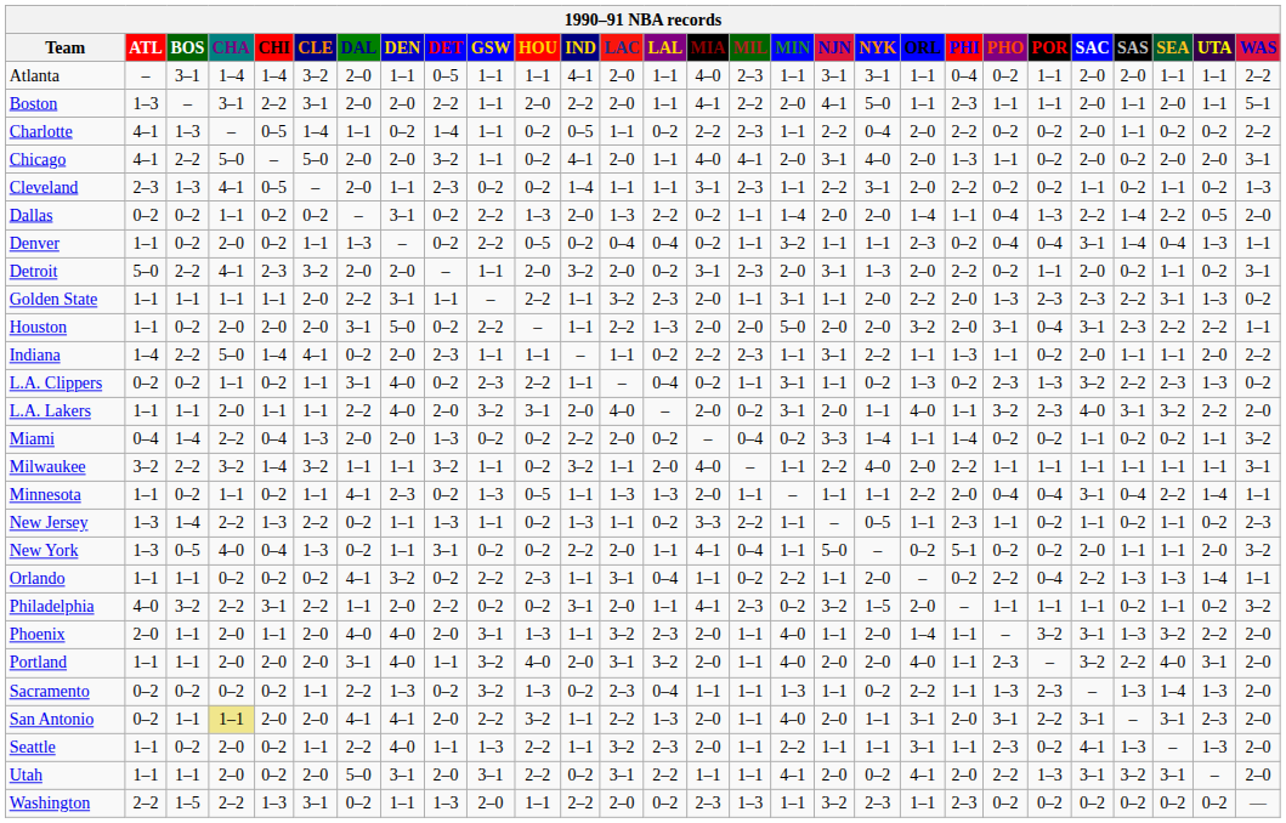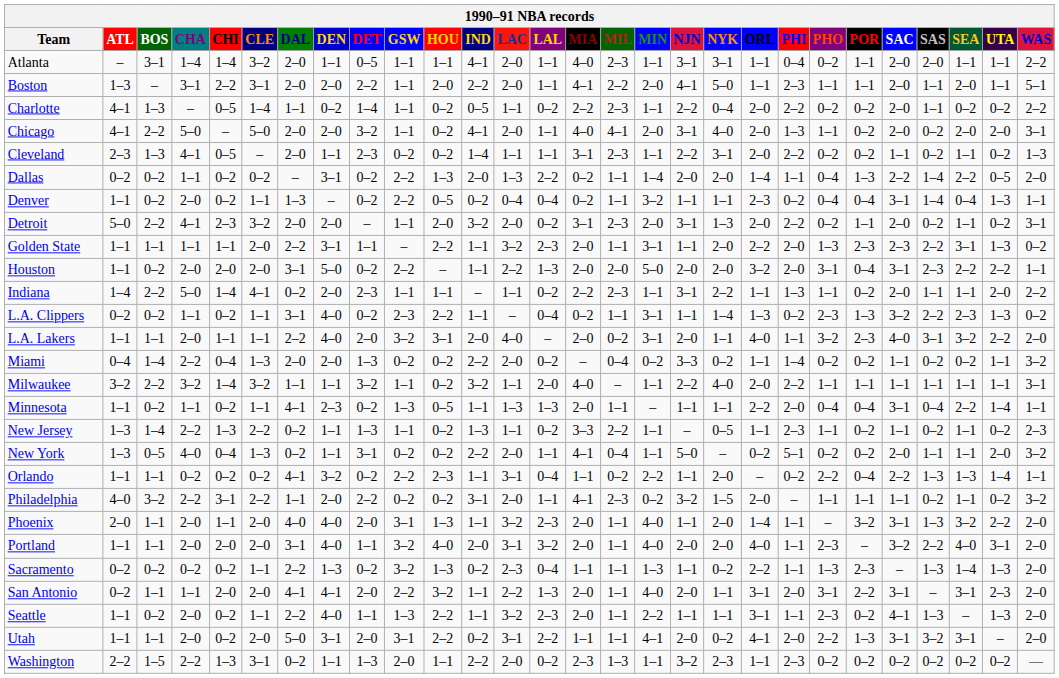 <table class="wikitable" style="font-size:95%; text-align:center;">
 <tr>
 <th colspan=28>1990–91 NBA records</th>
 </tr>
 <tr>
 <th width=100>Team</th>
 <th style="background:#FF0000;color:#FFFFFF;width=35">ATL</th>
 <th style="background:#006400;color:#FFFFFF;width=35">BOS</th>
 <th style="background:#008080;color:#800080;width=35">CHA</th>
 <th style="background:#FF0000;color:#000000;width=35">CHI</th>
 <th style="background:#000080;color:#FF8C00;width=35">CLE</th>
 <th style="background:#008000;color:#00008B;width=35">DAL</th>
 <th style="background:#0000CD;color:#FFD700;width=35">DEN</th>
 <th style="background:#0000FF;color:#FF0000;width=35">DET</th>
 <th style="background:#0000FF;color:#FFD700;width=35">GSW</th>
 <th style="background:#FF0000;color:#FFD700;width=35">HOU</th>
 <th style="background:#000080;color:#FFD700;width=35">IND</th>
 <th style="background:#F9160D;color:#1A2E8B;width=35">LAC</th>
 <th style="background:#800080;color:#FFD700;width=35">LAL</th>
 <th style="background:#000000;color:#8B0000;width=35">MIA</th>
 <th style="background:#006400;color:#B22222;width=35">MIL</th>
 <th style="background:#0000FF;color:#228B22;width=35">MIN</th>
 <th style="background:#DC143C;color:#0000CD;width=35">NJN</th>
 <th style="background:#0000FF;color:#FF8C00;width=35">NYK</th>
 <th style="background:#0000FF;color:#000000;width=35">ORL</th>
 <th style="background:#FF0000;color:#0000FF;width=35">PHI</th>
 <th style="background:#800080;color:#FF4500;width=35">PHO</th>
 <th style="background:#000000;color:#FF0000;width=35">POR</th>
 <th style="background:#0000FF;color:#FFFFFF;width=35">SAC</th>
 <th style="background:#000000;color:#C0C0C0;width=35">SAS</th>
 <th style="background:#005831;color:#FFC322;width=35">SEA</th>
 <th style="background:#36004A;color:#FFFF00;width=35">UTA</th>
 <th style="background:#DC143C;color:#0000CD;width=35">WAS</th>
 </tr>
 <tr>
 <td style="text-align:left;">Atlanta</td>
 <td>–</td>
 <td>3–1</td>
 <td>1–4</td>
 <td>1–4</td>
 <td>3–2</td>
 <td>2–0</td>
 <td>1–1</td>
 <td>0–5</td>
 <td>1–1</td>
 <td>1–1</td>
 <td>4–1</td>
 <td>2–0</td>
 <td>1–1</td>
 <td>4–0</td>
 <td>2–3</td>
 <td>1–1</td>
 <td>3–1</td>
 <td>3–1</td>
 <td>1–1</td>
 <td>0–4</td>
 <td>0–2</td>
 <td>1–1</td>
 <td>2–0</td>
 <td>2–0</td>
 <td>1–1</td>
 <td>1–1</td>
 <td>2–2</td>
 </tr>
 <tr>
 <td style="text-align:left;"><a href='#'>Boston</a></td>
 <td>1–3</td>
 <td>–</td>
 <td>3–1</td>
 <td>2–2</td>
 <td>3–1</td>
 <td>2–0</td>
 <td>2–0</td>
 <td>2–2</td>
 <td>1–1</td>
 <td>2–0</td>
 <td>2–2</td>
 <td>2–0</td>
 <td>1–1</td>
 <td>4–1</td>
 <td>2–2</td>
 <td>2–0</td>
 <td>4–1</td>
 <td>5–0</td>
 <td>1–1</td>
 <td>2–3</td>
 <td>1–1</td>
 <td>1–1</td>
 <td>2–0</td>
 <td>1–1</td>
 <td>2–0</td>
 <td>1–1</td>
 <td>5–1</td>
 </tr>
 <tr>
 <td style="text-align:left;"><a href='#'>Charlotte</a></td>
 <td>4–1</td>
 <td>1–3</td>
 <td>–</td>
 <td>0–5</td>
 <td>1–4</td>
 <td>1–1</td>
 <td>0–2</td>
 <td>1–4</td>
 <td>1–1</td>
 <td>0–2</td>
 <td>0–5</td>
 <td>1–1</td>
 <td>0–2</td>
 <td>2–2</td>
 <td>2–3</td>
 <td>1–1</td>
 <td>2–2</td>
 <td>0–4</td>
 <td>2–0</td>
 <td>2–2</td>
 <td>0–2</td>
 <td>0–2</td>
 <td>2–0</td>
 <td>1–1</td>
 <td>0–2</td>
 <td>0–2</td>
 <td>2–2</td>
 </tr>
 <tr>
 <td style="text-align:left;"><a href='#'>Chicago</a></td>
 <td>4–1</td>
 <td>2–2</td>
 <td>5–0</td>
 <td>–</td>
 <td>5–0</td>
 <td>2–0</td>
 <td>2–0</td>
 <td>3–2</td>
 <td>1–1</td>
 <td>0–2</td>
 <td>4–1</td>
 <td>2–0</td>
 <td>1–1</td>
 <td>4–0</td>
 <td>4–1</td>
 <td>2–0</td>
 <td>3–1</td>
 <td>4–0</td>
 <td>2–0</td>
 <td>1–3</td>
 <td>1–1</td>
 <td>0–2</td>
 <td>2–0</td>
 <td>0–2</td>
 <td>2–0</td>
 <td>2–0</td>
 <td>3–1</td>
 </tr>
 <tr>
 <td style="text-align:left;"><a href='#'>Cleveland</a></td>
 <td>2–3</td>
 <td>1–3</td>
 <td>4–1</td>
 <td>0–5</td>
 <td>–</td>
 <td>2–0</td>
 <td>1–1</td>
 <td>2–3</td>
 <td>0–2</td>
 <td>0–2</td>
 <td>1–4</td>
 <td>1–1</td>
 <td>1–1</td>
 <td>3–1</td>
 <td>2–3</td>
 <td>1–1</td>
 <td>2–2</td>
 <td>3–1</td>
 <td>2–0</td>
 <td>2–2</td>
 <td>0–2</td>
 <td>0–2</td>
 <td>1–1</td>
 <td>0–2</td>
 <td>1–1</td>
 <td>0–2</td>
 <td>1–3</td>
 </tr>
 <tr>
 <td style="text-align:left;"><a href='#'>Dallas</a></td>
 <td>0–2</td>
 <td>0–2</td>
 <td>1–1</td>
 <td>0–2</td>
 <td>0–2</td>
 <td>–</td>
 <td>3–1</td>
 <td>0–2</td>
 <td>2–2</td>
 <td>1–3</td>
 <td>2–0</td>
 <td>1–3</td>
 <td>2–2</td>
 <td>0–2</td>
 <td>1–1</td>
 <td>1–4</td>
 <td>2–0</td>
 <td>2–0</td>
 <td>1–4</td>
 <td>1–1</td>
 <td>0–4</td>
 <td>1–3</td>
 <td>2–2</td>
 <td>1–4</td>
 <td>2–2</td>
 <td>0–5</td>
 <td>2–0</td>
 </tr>
 <tr>
 <td style="text-align:left;"><a href='#'>Denver</a></td>
 <td>1–1</td>
 <td>0–2</td>
 <td>2–0</td>
 <td>0–2</td>
 <td>1–1</td>
 <td>1–3</td>
 <td>–</td>
 <td>0–2</td>
 <td>2–2</td>
 <td>0–5</td>
 <td>0–2</td>
 <td>0–4</td>
 <td>0–4</td>
 <td>0–2</td>
 <td>1–1</td>
 <td>3–2</td>
 <td>1–1</td>
 <td>1–1</td>
 <td>2–3</td>
 <td>0–2</td>
 <td>0–4</td>
 <td>0–4</td>
 <td>3–1</td>
 <td>1–4</td>
 <td>0–4</td>
 <td>1–3</td>
 <td>1–1</td>
 </tr>
 <tr>
 <td style="text-align:left;"><a href='#'>Detroit</a></td>
 <td>5–0</td>
 <td>2–2</td>
 <td>4–1</td>
 <td>2–3</td>
 <td>3–2</td>
 <td>2–0</td>
 <td>2–0</td>
 <td>–</td>
 <td>1–1</td>
 <td>2–0</td>
 <td>3–2</td>
 <td>2–0</td>
 <td>0–2</td>
 <td>3–1</td>
 <td>2–3</td>
 <td>2–0</td>
 <td>3–1</td>
 <td>1–3</td>
 <td>2–0</td>
 <td>2–2</td>
 <td>0–2</td>
 <td>1–1</td>
 <td>2–0</td>
 <td>0–2</td>
 <td>1–1</td>
 <td>0–2</td>
 <td>3–1</td>
 </tr>
 <tr>
 <td style="text-align:left;"><a href='#'>Golden State</a></td>
 <td>1–1</td>
 <td>1–1</td>
 <td>1–1</td>
 <td>1–1</td>
 <td>2–0</td>
 <td>2–2</td>
 <td>3–1</td>
 <td>1–1</td>
 <td>–</td>
 <td>2–2</td>
 <td>1–1</td>
 <td>3–2</td>
 <td>2–3</td>
 <td>2–0</td>
 <td>1–1</td>
 <td>3–1</td>
 <td>1–1</td>
 <td>2–0</td>
 <td>2–2</td>
 <td>2–0</td>
 <td>1–3</td>
 <td>2–3</td>
 <td>2–3</td>
 <td>2–2</td>
 <td>3–1</td>
 <td>1–3</td>
 <td>0–2</td>
 </tr>
 <tr>
 <td style="text-align:left;"><a href='#'>Houston</a></td>
 <td>1–1</td>
 <td>0–2</td>
 <td>2–0</td>
 <td>2–0</td>
 <td>2–0</td>
 <td>3–1</td>
 <td>5–0</td>
 <td>0–2</td>
 <td>2–2</td>
 <td>–</td>
 <td>1–1</td>
 <td>2–2</td>
 <td>1–3</td>
 <td>2–0</td>
 <td>2–0</td>
 <td>5–0</td>
 <td>2–0</td>
 <td>2–0</td>
 <td>3–2</td>
 <td>2–0</td>
 <td>3–1</td>
 <td>0–4</td>
 <td>3–1</td>
 <td>2–3</td>
 <td>2–2</td>
 <td>2–2</td>
 <td>1–1</td>
 </tr>
 <tr>
 <td style="text-align:left;"><a href='#'>Indiana</a></td>
 <td>1–4</td>
 <td>2–2</td>
 <td>5–0</td>
 <td>1–4</td>
 <td>4–1</td>
 <td>0–2</td>
 <td>2–0</td>
 <td>2–3</td>
 <td>1–1</td>
 <td>1–1</td>
 <td>–</td>
 <td>1–1</td>
 <td>0–2</td>
 <td>2–2</td>
 <td>2–3</td>
 <td>1–1</td>
 <td>3–1</td>
 <td>2–2</td>
 <td>1–1</td>
 <td>1–3</td>
 <td>1–1</td>
 <td>0–2</td>
 <td>2–0</td>
 <td>1–1</td>
 <td>1–1</td>
 <td>2–0</td>
 <td>2–2</td>
 </tr>
 <tr>
 <td style="text-align:left;"><a href='#'>L.A. Clippers</a></td>
 <td>0–2</td>
 <td>0–2</td>
 <td>1–1</td>
 <td>0–2</td>
 <td>1–1</td>
 <td>3–1</td>
 <td>4–0</td>
 <td>0–2</td>
 <td>2–3</td>
 <td>2–2</td>
 <td>1–1</td>
 <td>–</td>
 <td>0–4</td>
 <td>0–2</td>
 <td>1–1</td>
 <td>3–1</td>
 <td>1–1</td>
-<td>0–2</td>
+<td>1–4</td>
 <td>1–3</td>
 <td>0–2</td>
 <td>2–3</td>
 <td>1–3</td>
 <td>3–2</td>
 <td>2–2</td>
 <td>2–3</td>
 <td>1–3</td>
 <td>0–2</td>
 </tr>
 <tr>
 <td style="text-align:left;"><a href='#'>L.A. Lakers</a></td>
 <td>1–1</td>
 <td>1–1</td>
 <td>2–0</td>
 <td>1–1</td>
 <td>1–1</td>
 <td>2–2</td>
 <td>4–0</td>
 <td>2–0</td>
 <td>3–2</td>
 <td>3–1</td>
 <td>2–0</td>
 <td>4–0</td>
 <td>–</td>
 <td>2–0</td>
 <td>0–2</td>
 <td>3–1</td>
 <td>2–0</td>
 <td>1–1</td>
 <td>4–0</td>
 <td>1–1</td>
 <td>3–2</td>
 <td>2–3</td>
 <td>4–0</td>
 <td>3–1</td>
 <td>3–2</td>
 <td>2–2</td>
 <td>2–0</td>
 </tr>
 <tr>
 <td style="text-align:left;"><a href='#'>Miami</a></td>
 <td>0–4</td>
 <td>1–4</td>
 <td>2–2</td>
 <td>0–4</td>
 <td>1–3</td>
 <td>2–0</td>
 <td>2–0</td>
 <td>1–3</td>
 <td>0–2</td>
 <td>0–2</td>
 <td>2–2</td>
 <td>2–0</td>
 <td>0–2</td>
 <td>–</td>
 <td>0–4</td>
 <td>0–2</td>
 <td>3–3</td>
-<td>1–4</td>
+<td>0–2</td>
 <td>1–1</td>
 <td>1–4</td>
 <td>0–2</td>
 <td>0–2</td>
 <td>1–1</td>
 <td>0–2</td>
 <td>0–2</td>
 <td>1–1</td>
 <td>3–2</td>
 </tr>
 <tr>
 <td style="text-align:left;"><a href='#'>Milwaukee</a></td>
 <td>3–2</td>
 <td>2–2</td>
 <td>3–2</td>
 <td>1–4</td>
 <td>3–2</td>
 <td>1–1</td>
 <td>1–1</td>
 <td>3–2</td>
 <td>1–1</td>
 <td>0–2</td>
 <td>3–2</td>
 <td>1–1</td>
 <td>2–0</td>
 <td>4–0</td>
 <td>–</td>
 <td>1–1</td>
 <td>2–2</td>
 <td>4–0</td>
 <td>2–0</td>
 <td>2–2</td>
 <td>1–1</td>
 <td>1–1</td>
 <td>1–1</td>
 <td>1–1</td>
 <td>1–1</td>
 <td>1–1</td>
 <td>3–1</td>
 </tr>
 <tr>
 <td style="text-align:left;"><a href='#'>Minnesota</a></td>
 <td>1–1</td>
 <td>0–2</td>
 <td>1–1</td>
 <td>0–2</td>
 <td>1–1</td>
 <td>4–1</td>
 <td>2–3</td>
 <td>0–2</td>
 <td>1–3</td>
 <td>0–5</td>
 <td>1–1</td>
 <td>1–3</td>
 <td>1–3</td>
 <td>2–0</td>
 <td>1–1</td>
 <td>–</td>
 <td>1–1</td>
 <td>1–1</td>
 <td>2–2</td>
 <td>2–0</td>
 <td>0–4</td>
 <td>0–4</td>
 <td>3–1</td>
 <td>0–4</td>
 <td>2–2</td>
 <td>1–4</td>
 <td>1–1</td>
 </tr>
 <tr>
 <td style="text-align:left;"><a href='#'>New Jersey</a></td>
 <td>1–3</td>
 <td>1–4</td>
 <td>2–2</td>
 <td>1–3</td>
 <td>2–2</td>
 <td>0–2</td>
 <td>1–1</td>
 <td>1–3</td>
 <td>1–1</td>
 <td>0–2</td>
 <td>1–3</td>
 <td>1–1</td>
 <td>0–2</td>
 <td>3–3</td>
 <td>2–2</td>
 <td>1–1</td>
 <td>–</td>
 <td>0–5</td>
 <td>1–1</td>
 <td>2–3</td>
 <td>1–1</td>
 <td>0–2</td>
 <td>1–1</td>
 <td>0–2</td>
 <td>1–1</td>
 <td>0–2</td>
 <td>2–3</td>
 </tr>
 <tr>
 <td style="text-align:left;"><a href='#'>New York</a></td>
 <td>1–3</td>
 <td>0–5</td>
 <td>4–0</td>
 <td>0–4</td>
 <td>1–3</td>
 <td>0–2</td>
 <td>1–1</td>
 <td>3–1</td>
 <td>0–2</td>
 <td>0–2</td>
 <td>2–2</td>
 <td>2–0</td>
 <td>1–1</td>
 <td>4–1</td>
 <td>0–4</td>
 <td>1–1</td>
 <td>5–0</td>
 <td>–</td>
 <td>0–2</td>
 <td>5–1</td>
 <td>0–2</td>
 <td>0–2</td>
 <td>2–0</td>
 <td>1–1</td>
 <td>1–1</td>
 <td>2–0</td>
 <td>3–2</td>
 </tr>
 <tr>
 <td style="text-align:left;"><a href='#'>Orlando</a></td>
 <td>1–1</td>
 <td>1–1</td>
 <td>0–2</td>
 <td>0–2</td>
 <td>0–2</td>
 <td>4–1</td>
 <td>3–2</td>
 <td>0–2</td>
 <td>2–2</td>
 <td>2–3</td>
 <td>1–1</td>
 <td>3–1</td>
 <td>0–4</td>
 <td>1–1</td>
 <td>0–2</td>
 <td>2–2</td>
 <td>1–1</td>
 <td>2–0</td>
 <td>–</td>
 <td>0–2</td>
 <td>2–2</td>
 <td>0–4</td>
 <td>2–2</td>
 <td>1–3</td>
 <td>1–3</td>
 <td>1–4</td>
 <td>1–1</td>
 </tr>
 <tr>
 <td style="text-align:left;"><a href='#'>Philadelphia</a></td>
 <td>4–0</td>
 <td>3–2</td>
 <td>2–2</td>
 <td>3–1</td>
 <td>2–2</td>
 <td>1–1</td>
 <td>2–0</td>
 <td>2–2</td>
 <td>0–2</td>
 <td>0–2</td>
 <td>3–1</td>
 <td>2–0</td>
 <td>1–1</td>
 <td>4–1</td>
 <td>2–3</td>
 <td>0–2</td>
 <td>3–2</td>
 <td>1–5</td>
 <td>2–0</td>
 <td>–</td>
 <td>1–1</td>
 <td>1–1</td>
 <td>1–1</td>
 <td>0–2</td>
 <td>1–1</td>
 <td>0–2</td>
 <td>3–2</td>
 </tr>
 <tr>
 <td style="text-align:left;"><a href='#'>Phoenix</a></td>
 <td>2–0</td>
 <td>1–1</td>
 <td>2–0</td>
 <td>1–1</td>
 <td>2–0</td>
 <td>4–0</td>
 <td>4–0</td>
 <td>2–0</td>
 <td>3–1</td>
 <td>1–3</td>
 <td>1–1</td>
 <td>3–2</td>
 <td>2–3</td>
 <td>2–0</td>
 <td>1–1</td>
 <td>4–0</td>
 <td>1–1</td>
 <td>2–0</td>
 <td>1–4</td>
 <td>1–1</td>
 <td>–</td>
 <td>3–2</td>
 <td>3–1</td>
 <td>1–3</td>
 <td>3–2</td>
 <td>2–2</td>
 <td>2–0</td>
 </tr>
 <tr>
 <td style="text-align:left;"><a href='#'>Portland</a></td>
 <td>1–1</td>
 <td>1–1</td>
 <td>2–0</td>
 <td>2–0</td>
 <td>2–0</td>
 <td>3–1</td>
 <td>4–0</td>
 <td>1–1</td>
 <td>3–2</td>
 <td>4–0</td>
 <td>2–0</td>
 <td>3–1</td>
 <td>3–2</td>
 <td>2–0</td>
 <td>1–1</td>
 <td>4–0</td>
 <td>2–0</td>
 <td>2–0</td>
 <td>4–0</td>
 <td>1–1</td>
 <td>2–3</td>
 <td>–</td>
 <td>3–2</td>
 <td>2–2</td>
 <td>4–0</td>
 <td>3–1</td>
 <td>2–0</td>
 </tr>
 <tr>
 <td style="text-align:left;"><a href='#'>Sacramento</a></td>
 <td>0–2</td>
 <td>0–2</td>
 <td>0–2</td>
 <td>0–2</td>
 <td>1–1</td>
 <td>2–2</td>
 <td>1–3</td>
 <td>0–2</td>
 <td>3–2</td>
 <td>1–3</td>
 <td>0–2</td>
 <td>2–3</td>
 <td>0–4</td>
 <td>1–1</td>
 <td>1–1</td>
 <td>1–3</td>
 <td>1–1</td>
 <td>0–2</td>
 <td>2–2</td>
 <td>1–1</td>
 <td>1–3</td>
 <td>2–3</td>
 <td>–</td>
 <td>1–3</td>
 <td>1–4</td>
 <td>1–3</td>
 <td>2–0</td>
 </tr>
 <tr>
 <td style="text-align:left;"><a href='#'>San Antonio</a></td>
 <td>0–2</td>
 <td>1–1</td>
-<td style="background: khaki;">1–1</td>
+<td>1–1</td>
 <td>2–0</td>
 <td>2–0</td>
 <td>4–1</td>
 <td>4–1</td>
 <td>2–0</td>
 <td>2–2</td>
 <td>3–2</td>
 <td>1–1</td>
 <td>2–2</td>
 <td>1–3</td>
 <td>2–0</td>
 <td>1–1</td>
 <td>4–0</td>
 <td>2–0</td>
 <td>1–1</td>
 <td>3–1</td>
 <td>2–0</td>
 <td>3–1</td>
 <td>2–2</td>
 <td>3–1</td>
 <td>–</td>
 <td>3–1</td>
 <td>2–3</td>
 <td>2–0</td>
 </tr>
 <tr>
 <td style="text-align:left;"><a href='#'>Seattle</a></td>
 <td>1–1</td>
 <td>0–2</td>
 <td>2–0</td>
 <td>0–2</td>
 <td>1–1</td>
 <td>2–2</td>
 <td>4–0</td>
 <td>1–1</td>
 <td>1–3</td>
 <td>2–2</td>
 <td>1–1</td>
 <td>3–2</td>
 <td>2–3</td>
 <td>2–0</td>
 <td>1–1</td>
 <td>2–2</td>
 <td>1–1</td>
 <td>1–1</td>
 <td>3–1</td>
 <td>1–1</td>
 <td>2–3</td>
 <td>0–2</td>
 <td>4–1</td>
 <td>1–3</td>
 <td>–</td>
 <td>1–3</td>
 <td>2–0</td>
 </tr>
 <tr>
 <td style="text-align:left;"><a href='#'>Utah</a></td>
 <td>1–1</td>
 <td>1–1</td>
 <td>2–0</td>
 <td>0–2</td>
 <td>2–0</td>
 <td>5–0</td>
 <td>3–1</td>
 <td>2–0</td>
 <td>3–1</td>
 <td>2–2</td>
 <td>0–2</td>
 <td>3–1</td>
 <td>2–2</td>
 <td>1–1</td>
 <td>1–1</td>
 <td>4–1</td>
 <td>2–0</td>
 <td>0–2</td>
 <td>4–1</td>
 <td>2–0</td>
 <td>2–2</td>
 <td>1–3</td>
 <td>3–1</td>
 <td>3–2</td>
 <td>3–1</td>
 <td>–</td>
 <td>2–0</td>
 </tr>
 <tr>
 <td style="text-align:left;"><a href='#'>Washington</a></td>
 <td>2–2</td>
 <td>1–5</td>
 <td>2–2</td>
 <td>1–3</td>
 <td>3–1</td>
 <td>0–2</td>
 <td>1–1</td>
 <td>1–3</td>
 <td>2–0</td>
 <td>1–1</td>
 <td>2–2</td>
 <td>2–0</td>
 <td>0–2</td>
 <td>2–3</td>
 <td>1–3</td>
 <td>1–1</td>
 <td>3–2</td>
 <td>2–3</td>
 <td>1–1</td>
 <td>2–3</td>
 <td>0–2</td>
 <td>0–2</td>
 <td>0–2</td>
 <td>0–2</td>
 <td>0–2</td>
 <td>0–2</td>
 <td>—</td>
 </tr>
 </table>
